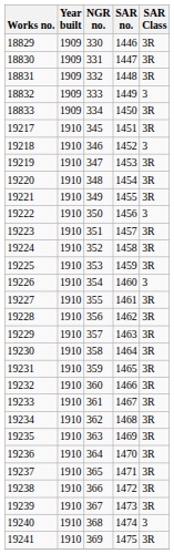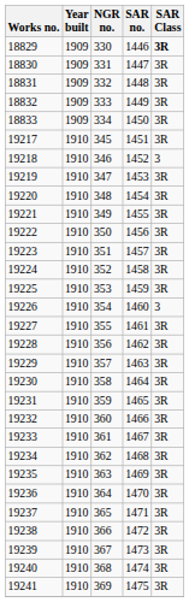 <table class="wikitable collapsible collapsed sortable" style="margin:0.5em auto; font-size:100%;">
 <tr>
 <th><br>Works no.</th>
 <th>Year<br>built</th>
 <th>NGR<br>no.</th>
 <th>SAR<br> no.</th>
 <th>SAR<br>Class</th>
 </tr>
 <tr>
 <td>18829</td>
 <td>1909</td>
 <td>330</td>
 <td>1446</td>
-<td>3R</td>
+<td><strong>3R</strong></td>
 </tr>
 <tr>
 <td>18830</td>
 <td>1909</td>
 <td>331</td>
 <td>1447</td>
 <td>3R</td>
 </tr>
 <tr>
 <td>18831</td>
 <td>1909</td>
 <td>332</td>
 <td>1448</td>
 <td>3R</td>
 </tr>
 <tr>
 <td>18832</td>
 <td>1909</td>
 <td>333</td>
 <td>1449</td>
-<td>3</td>
+<td>3R</td>
 </tr>
 <tr>
 <td>18833</td>
 <td>1909</td>
 <td>334</td>
 <td>1450</td>
 <td>3R</td>
 </tr>
 <tr>
 <td>19217</td>
 <td>1910</td>
 <td>345</td>
 <td>1451</td>
 <td>3R</td>
 </tr>
 <tr>
 <td>19218</td>
 <td>1910</td>
 <td>346</td>
 <td>1452</td>
 <td>3</td>
 </tr>
 <tr>
 <td>19219</td>
 <td>1910</td>
 <td>347</td>
 <td>1453</td>
 <td>3R</td>
 </tr>
 <tr>
 <td>19220</td>
 <td>1910</td>
 <td>348</td>
 <td>1454</td>
 <td>3R</td>
 </tr>
 <tr>
 <td>19221</td>
 <td>1910</td>
 <td>349</td>
 <td>1455</td>
 <td>3R</td>
 </tr>
 <tr>
 <td>19222</td>
 <td>1910</td>
 <td>350</td>
 <td>1456</td>
-<td>3</td>
+<td>3R</td>
 </tr>
 <tr>
 <td>19223</td>
 <td>1910</td>
 <td>351</td>
 <td>1457</td>
 <td>3R</td>
 </tr>
 <tr>
 <td>19224</td>
 <td>1910</td>
 <td>352</td>
 <td>1458</td>
 <td>3R</td>
 </tr>
 <tr>
 <td>19225</td>
 <td>1910</td>
 <td>353</td>
 <td>1459</td>
 <td>3R</td>
 </tr>
 <tr>
 <td>19226</td>
 <td>1910</td>
 <td>354</td>
 <td>1460</td>
 <td>3</td>
 </tr>
 <tr>
 <td>19227</td>
 <td>1910</td>
 <td>355</td>
 <td>1461</td>
 <td>3R</td>
 </tr>
 <tr>
 <td>19228</td>
 <td>1910</td>
 <td>356</td>
 <td>1462</td>
 <td>3R</td>
 </tr>
 <tr>
 <td>19229</td>
 <td>1910</td>
 <td>357</td>
 <td>1463</td>
 <td>3R</td>
 </tr>
 <tr>
 <td>19230</td>
 <td>1910</td>
 <td>358</td>
 <td>1464</td>
 <td>3R</td>
 </tr>
 <tr>
 <td>19231</td>
 <td>1910</td>
 <td>359</td>
 <td>1465</td>
 <td>3R</td>
 </tr>
 <tr>
 <td>19232</td>
 <td>1910</td>
 <td>360</td>
 <td>1466</td>
 <td>3R</td>
 </tr>
 <tr>
 <td>19233</td>
 <td>1910</td>
 <td>361</td>
 <td>1467</td>
 <td>3R</td>
 </tr>
 <tr>
 <td>19234</td>
 <td>1910</td>
 <td>362</td>
 <td>1468</td>
 <td>3R</td>
 </tr>
 <tr>
 <td>19235</td>
 <td>1910</td>
 <td>363</td>
 <td>1469</td>
 <td>3R</td>
 </tr>
 <tr>
 <td>19236</td>
 <td>1910</td>
 <td>364</td>
 <td>1470</td>
 <td>3R</td>
 </tr>
 <tr>
 <td>19237</td>
 <td>1910</td>
 <td>365</td>
 <td>1471</td>
 <td>3R</td>
 </tr>
 <tr>
 <td>19238</td>
 <td>1910</td>
 <td>366</td>
 <td>1472</td>
 <td>3R</td>
 </tr>
 <tr>
 <td>19239</td>
 <td>1910</td>
 <td>367</td>
 <td>1473</td>
 <td>3R</td>
 </tr>
 <tr>
 <td>19240</td>
 <td>1910</td>
 <td>368</td>
 <td>1474</td>
-<td>3</td>
+<td>3R</td>
 </tr>
 <tr>
 <td>19241</td>
 <td>1910</td>
 <td>369</td>
 <td>1475</td>
 <td>3R</td>
 </tr>
 <tr>
 </tr>
 </table>
